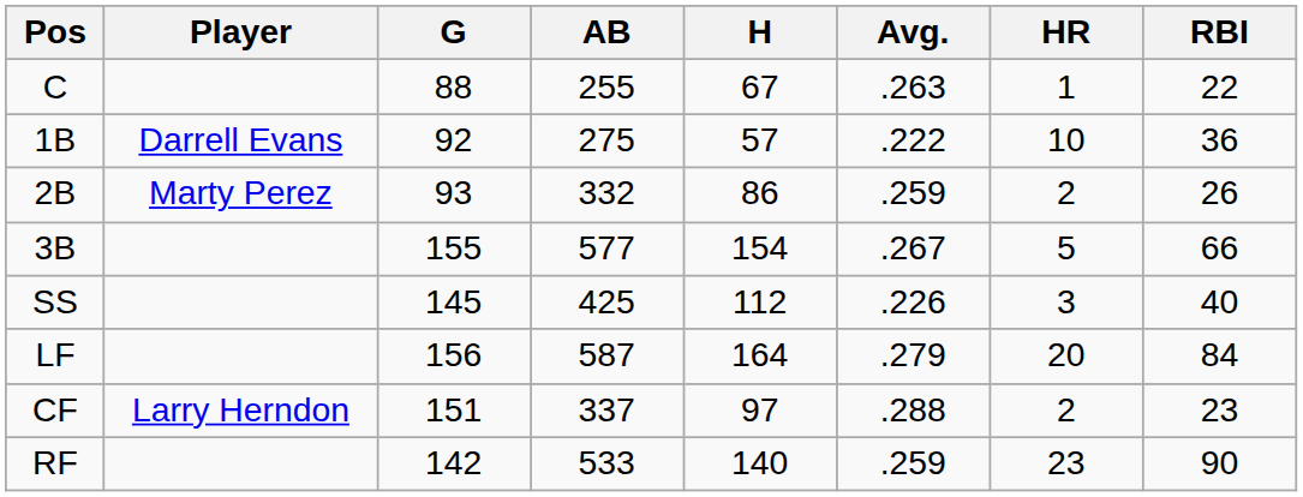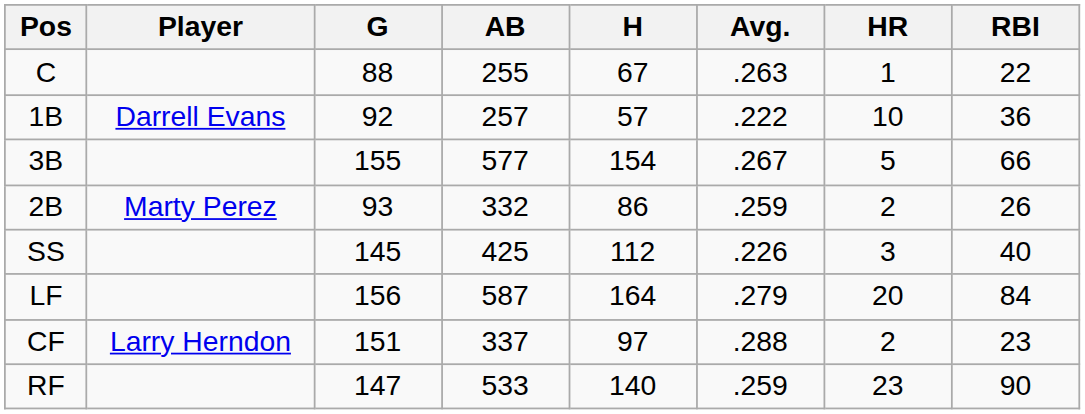 <table class="wikitable sortable">
 <tr>
 <th bgcolor="#DDDDFF" width="5%">Pos</th>
 <th bgcolor="#DDDDFF" width="16%">Player</th>
 <th bgcolor="#DDDDFF" width="9%">G</th>
 <th bgcolor="#DDDDFF" width="9%">AB</th>
 <th bgcolor="#DDDDFF" width="9%">H</th>
 <th bgcolor="#DDDDFF" width="9%">Avg.</th>
 <th bgcolor="#DDDDFF" width="9%">HR</th>
 <th bgcolor="#DDDDFF" width="9%">RBI</th>
 </tr>
 <tr align="center">
 <td>C</td>
 <td></td>
 <td>88</td>
 <td>255</td>
 <td>67</td>
 <td>.263</td>
 <td>1</td>
 <td>22</td>
 </tr>
 <tr align="center">
 <td>1B</td>
 <td><a href='#'>Darrell Evans</a></td>
 <td>92</td>
-<td>275</td>
+<td>257</td>
 <td>57</td>
 <td>.222</td>
 <td>10</td>
 <td>36</td>
+</tr>
+<tr align=center>
+<td>3B</td>
+<td></td>
+<td>155</td>
+<td>577</td>
+<td>154</td>
+<td>.267</td>
+<td>5</td>
+<td>66</td>
 </tr>
 <tr align=center>
 <td>2B</td>
 <td><a href='#'>Marty Perez</a></td>
 <td>93</td>
 <td>332</td>
 <td>86</td>
 <td>.259</td>
 <td>2</td>
 <td>26</td>
-</tr>
-<tr align=center>
-<td>3B</td>
-<td></td>
-<td>155</td>
-<td>577</td>
-<td>154</td>
-<td>.267</td>
-<td>5</td>
-<td>66</td>
 </tr>
 <tr align="center">
 <td>SS</td>
 <td></td>
 <td>145</td>
 <td>425</td>
 <td>112</td>
 <td>.226</td>
 <td>3</td>
 <td>40</td>
 </tr>
 <tr align="center">
 <td>LF</td>
 <td></td>
 <td>156</td>
 <td>587</td>
 <td>164</td>
 <td>.279</td>
 <td>20</td>
 <td>84</td>
 </tr>
 <tr align="center">
 <td>CF</td>
 <td><a href='#'>Larry Herndon</a></td>
 <td>151</td>
 <td>337</td>
 <td>97</td>
 <td>.288</td>
 <td>2</td>
 <td>23</td>
 </tr>
 <tr align=center>
 <td>RF</td>
 <td></td>
-<td>142</td>
+<td>147</td>
 <td>533</td>
 <td>140</td>
 <td>.259</td>
 <td>23</td>
 <td>90</td>
 </tr>
 </table>
